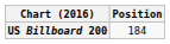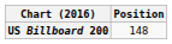 <table class="wikitable plainrowheaders" style="text-align:center">
 <tr>
 <th scope="col">Chart (2016)</th>
 <th scope="col">Position</th>
 </tr>
 <tr>
 <th scope="row">US <em>Billboard</em> 200</th>
-<td>184</td>
+<td>148</td>
 </tr>
 </table>
